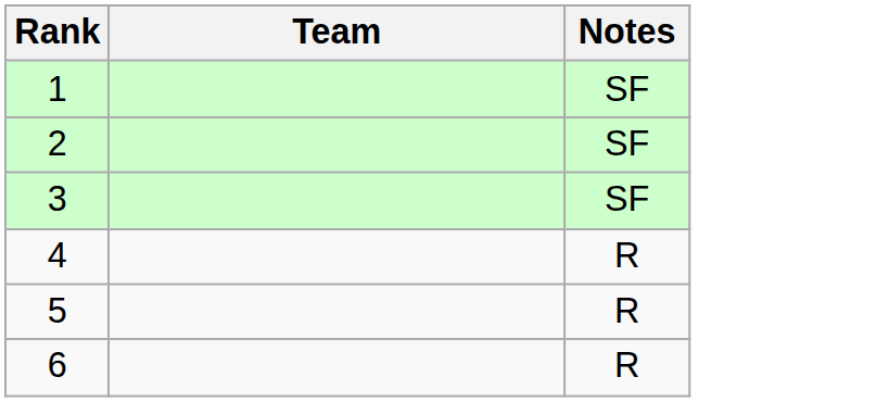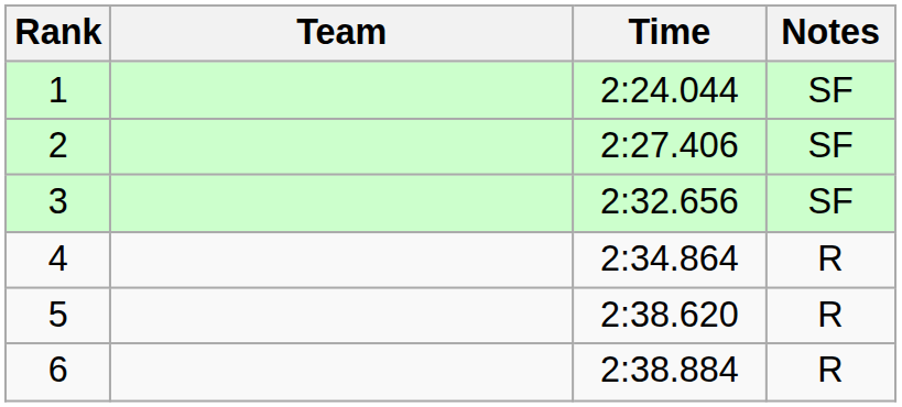 <table class=wikitable style="text-align:center">
 <tr>
 <th width=40>Rank</th>
 <th width=200>Team</th>
+<th width=80>Time</th>
 <th width=50>Notes</th>
 </tr>
 <tr bgcolor="#ccffcc">
 <td>1</td>
 <td align=left></td>
+<td>2:24.044</td>
 <td>SF</td>
 </tr>
 <tr bgcolor="#ccffcc">
 <td>2</td>
 <td align=left></td>
+<td>2:27.406</td>
 <td>SF</td>
 </tr>
 <tr bgcolor="#ccffcc">
 <td>3</td>
 <td align=left></td>
+<td>2:32.656</td>
 <td>SF</td>
 </tr>
 <tr>
 <td>4</td>
 <td align=left></td>
+<td>2:34.864</td>
 <td>R</td>
 </tr>
 <tr>
 <td>5</td>
 <td align=left></td>
+<td>2:38.620</td>
 <td>R</td>
 </tr>
 <tr>
 <td>6</td>
 <td align=left></td>
+<td>2:38.884</td>
 <td>R</td>
 </tr>
 </table>
